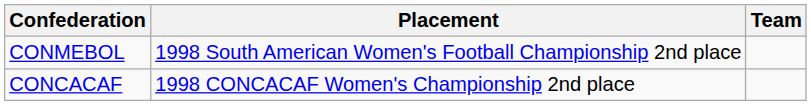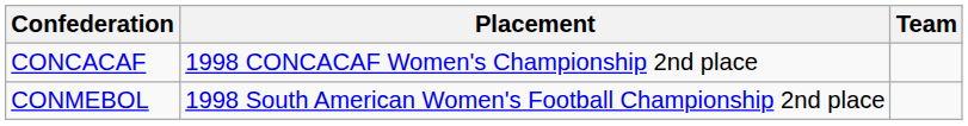 <table class=wikitable>
 <tr>
 <th>Confederation</th>
 <th>Placement</th>
 <th>Team</th>
 </tr>
 <tr>
+<td><a href='#'>CONCACAF</a></td>
+<td><a href='#'>1998 CONCACAF Women's Championship</a> 2nd place</td>
+<td></td>
+</tr>
+<tr>
 <td><a href='#'>CONMEBOL</a></td>
 <td><a href='#'>1998 South American Women's Football Championship</a> 2nd place</td>
 <td></td>
 </tr>
-<tr>
-<td><a href='#'>CONCACAF</a></td>
-<td><a href='#'>1998 CONCACAF Women's Championship</a> 2nd place</td>
-<td></td>
-</tr>
 </table>
